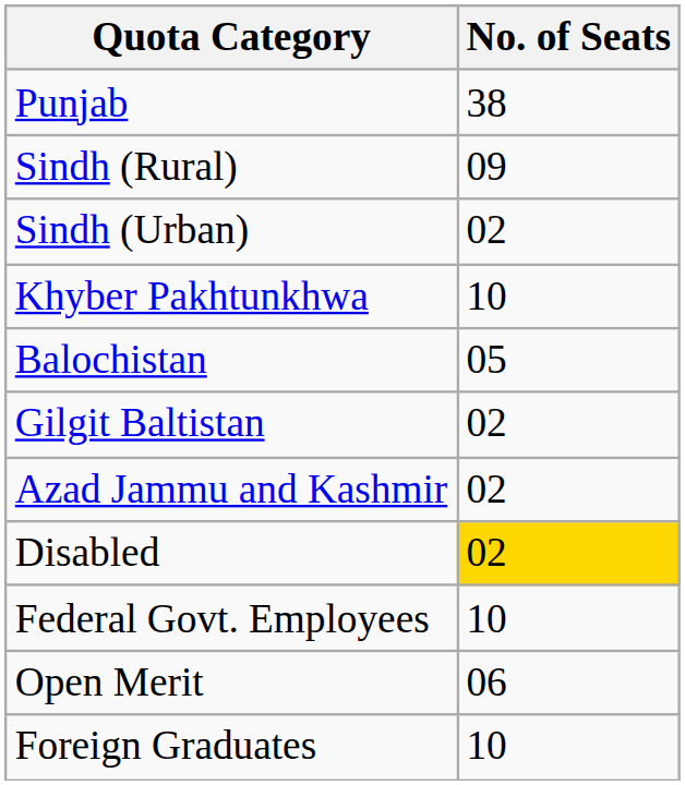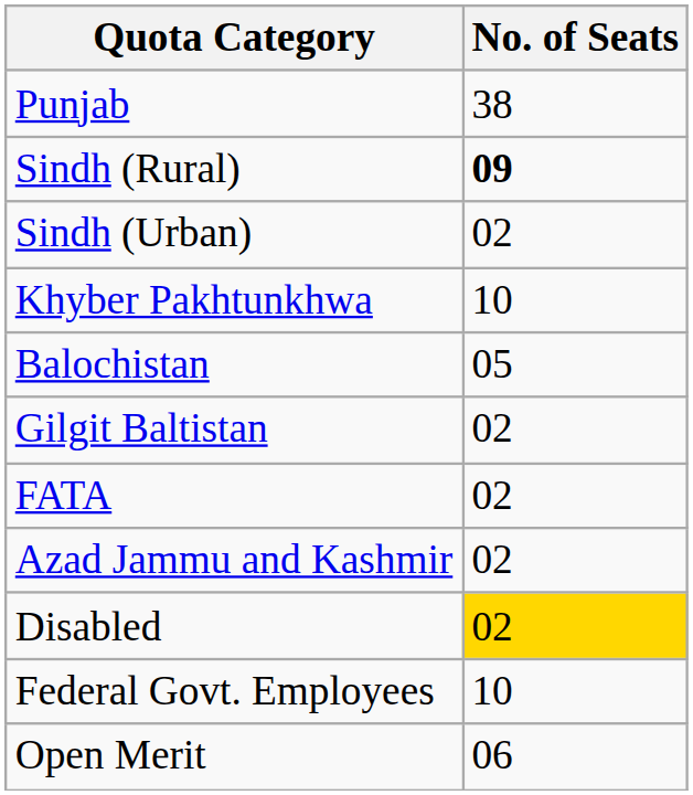 <table class="wikitable">
 <tr>
 <th>Quota Category</th>
 <th>No. of Seats</th>
 </tr>
 <tr>
 <td><a href='#'>Punjab</a></td>
 <td>38</td>
 </tr>
 <tr>
 <td><a href='#'>Sindh</a> (Rural)</td>
-<td>09</td>
+<td><strong>09</strong></td>
 </tr>
 <tr>
 <td><a href='#'>Sindh</a> (Urban)</td>
 <td>02</td>
 </tr>
 <tr>
 <td><a href='#'>Khyber Pakhtunkhwa</a></td>
 <td>10</td>
 </tr>
 <tr>
 <td><a href='#'>Balochistan</a></td>
 <td>05</td>
 </tr>
 <tr>
 <td><a href='#'>Gilgit Baltistan</a></td>
 <td>02</td>
 </tr>
 <tr>
+<td><a href='#'>FATA</a></td>
+<td>02</td>
+</tr>
+<tr>
 <td><a href='#'>Azad Jammu and Kashmir</a></td>
 <td>02</td>
 </tr>
 <tr>
 <td>Disabled</td>
 <td style="background: gold;">02</td>
 </tr>
 <tr>
 <td>Federal Govt. Employees</td>
 <td>10</td>
 </tr>
 <tr>
 <td>Open Merit</td>
 <td>06</td>
 </tr>
-<tr>
-<td>Foreign Graduates</td>
-<td>10</td>
-</tr>
 </table>
